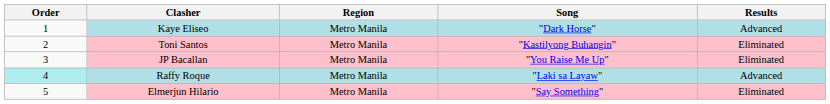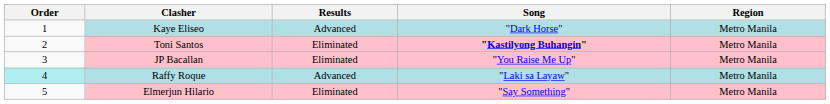 <table class="wikitable" style="text-align:center; line-height:17px; width:100%;">
 <tr>
 <th>Order</th>
 <th>Clasher</th>
+<th>Results</th>
+<th>Song</th>
 <th>Region</th>
-<th>Song</th>
-<th>Results</th>
 </tr>
 <tr>
 <td>1</td>
 <td style="background:#b0e0e6;">Kaye Eliseo</td>
+<td style="background:#b0e0e6;">Advanced</td>
+<td style="background:#b0e0e6;">"<a href='#'>Dark Horse</a>"</td>
 <td style="background:#b0e0e6;">Metro Manila</td>
-<td style="background:#b0e0e6;">"<a href='#'>Dark Horse</a>"</td>
-<td style="background:#b0e0e6;">Advanced</td>
 </tr>
 <tr>
 <td>2</td>
 <td style="background:pink;">Toni Santos</td>
+<td style="background:pink;">Eliminated</td>
+<td style="background:pink;"><strong>"<a href='#'>Kastilyong Buhangin</a>"</strong></td>
 <td style="background:pink;">Metro Manila</td>
-<td style="background:pink;">"<a href='#'>Kastilyong Buhangin</a>"</td>
-<td style="background:pink;">Eliminated</td>
 </tr>
 <tr>
 <td>3</td>
 <td style="background:pink;">JP Bacallan</td>
+<td style="background:pink;">Eliminated</td>
+<td style="background:pink;">"<a href='#'>You Raise Me Up</a>"</td>
 <td style="background:pink;">Metro Manila</td>
-<td style="background:pink;">"<a href='#'>You Raise Me Up</a>"</td>
-<td style="background:pink;">Eliminated</td>
 </tr>
 <tr>
 <td style="background: paleturquoise;">4</td>
 <td style="background:#b0e0e6;">Raffy Roque</td>
+<td style="background:#b0e0e6;">Advanced</td>
+<td style="background:#b0e0e6;">"<a href='#'>Laki sa Layaw</a>"</td>
 <td style="background:#b0e0e6;">Metro Manila</td>
-<td style="background:#b0e0e6;">"<a href='#'>Laki sa Layaw</a>"</td>
-<td style="background:#b0e0e6;">Advanced</td>
 </tr>
 <tr>
 <td>5</td>
 <td style="background:pink;">Elmerjun Hilario</td>
+<td style="background:pink;">Eliminated</td>
+<td style="background:pink;">"<a href='#'>Say Something</a>"</td>
 <td style="background:pink;">Metro Manila</td>
-<td style="background:pink;">"<a href='#'>Say Something</a>"</td>
-<td style="background:pink;">Eliminated</td>
 </tr>
 </table>
